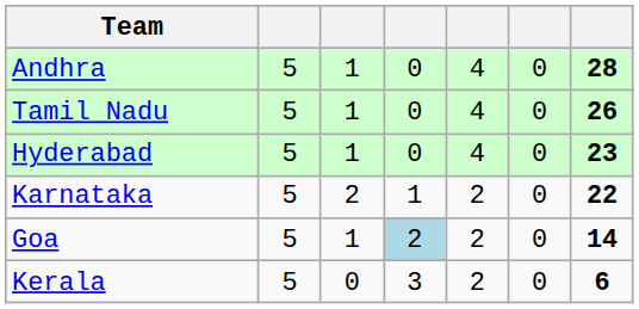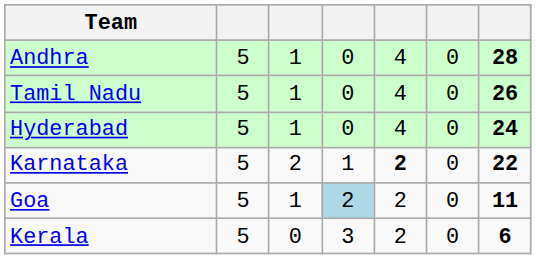 <table class="wikitable" style="text-align:center">
 <tr>
 <th style="width:120px">Team</th>
 <th style="width:25px"></th>
 <th style="width:25px"></th>
 <th style="width:25px"></th>
 <th style="width:25px"></th>
 <th style="width:25px"></th>
 <th style="width:25px"></th>
 </tr>
 <tr style="background:#cfc;">
 <td style="text-align:left"><a href='#'>Andhra</a></td>
 <td>5</td>
 <td>1</td>
 <td>0</td>
 <td>4</td>
 <td>0</td>
 <td><strong>28</strong></td>
 </tr>
 <tr style="background:#cfc;">
 <td style="text-align:left"><a href='#'>Tamil Nadu</a></td>
 <td>5</td>
 <td>1</td>
 <td>0</td>
 <td>4</td>
 <td>0</td>
 <td><strong>26</strong></td>
 </tr>
 <tr style="background:#cfc;">
 <td style="text-align:left"><a href='#'>Hyderabad</a></td>
 <td>5</td>
 <td>1</td>
 <td>0</td>
 <td>4</td>
 <td>0</td>
-<td><strong>23</strong></td>
+<td><strong>24</strong></td>
 </tr>
 <tr>
 <td style="text-align:left"><a href='#'>Karnataka</a></td>
 <td>5</td>
 <td>2</td>
 <td>1</td>
-<td>2</td>
+<td><strong>2</strong></td>
 <td>0</td>
 <td><strong>22</strong></td>
 </tr>
 <tr>
 <td style="text-align:left"><a href='#'>Goa</a></td>
 <td>5</td>
 <td>1</td>
 <td style="background: lightblue;">2</td>
 <td>2</td>
 <td>0</td>
-<td><strong>14</strong></td>
+<td><strong>11</strong></td>
 </tr>
 <tr>
 <td style="text-align:left"><a href='#'>Kerala</a></td>
 <td>5</td>
 <td>0</td>
 <td>3</td>
 <td>2</td>
 <td>0</td>
 <td><strong>6</strong></td>
 </tr>
 </table>
